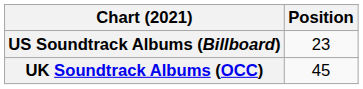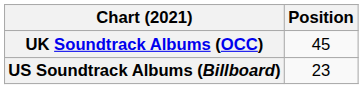 <table class="wikitable sortable plainrowheaders" style="text-align:center">
 <tr>
 <th scope="col">Chart (2021)</th>
 <th scope="col">Position</th>
 </tr>
 <tr>
+<th scope="row">UK <a href='#'>Soundtrack Albums</a> (<a href='#'>OCC</a>)</th>
+<td>45</td>
+</tr>
+<tr>
 <th scope="row">US Soundtrack Albums (<em>Billboard</em>)</th>
 <td style="text-align:center;">23</td>
 </tr>
-<tr>
-<th scope="row">UK <a href='#'>Soundtrack Albums</a> (<a href='#'>OCC</a>)</th>
-<td>45</td>
-</tr>
 </table>
